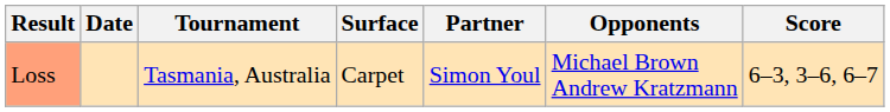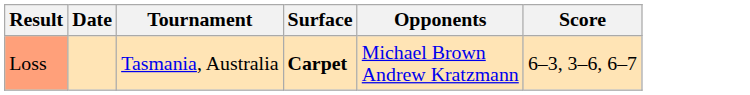 <table class="sortable wikitable">
 <tr>
 <th>Result</th>
 <th>Date</th>
 <th>Tournament</th>
 <th>Surface</th>
-<th>Partner</th>
 <th>Opponents</th>
 <th class="unsortable">Score</th>
 </tr>
 <tr style="background:moccasin;">
 <td bgcolor=FFA07A>Loss</td>
 <td></td>
 <td><a href='#'>Tasmania</a>, Australia</td>
-<td>Carpet</td>
-<td> <a href='#'>Simon Youl</a></td>
+<td><strong>Carpet</strong></td>
 <td> <a href='#'>Michael Brown</a> <br>  <a href='#'>Andrew Kratzmann</a></td>
 <td>6–3, 3–6, 6–7</td>
 </tr>
 </table>
